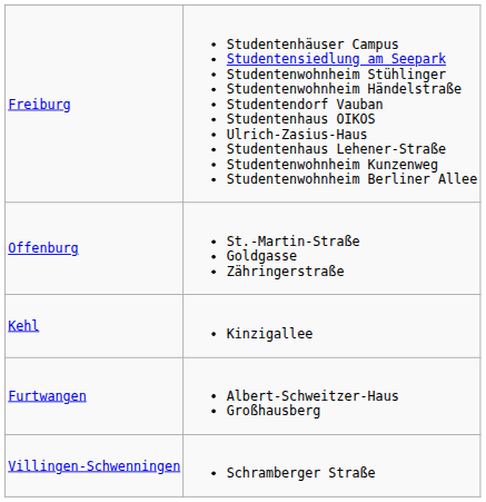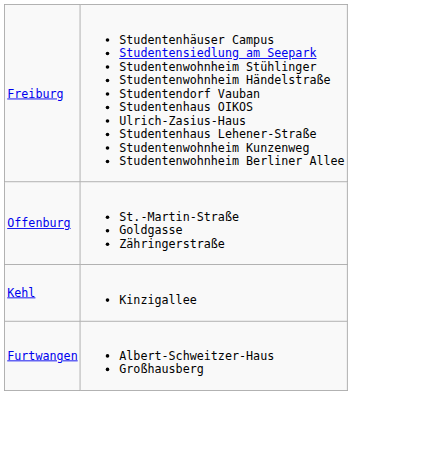 <table class="wikitable">
 <tr>
 <td><a href='#'>Freiburg</a></td>
 <td><br><ul><li>Studentenhäuser Campus</li><li><a href='#'>Studentensiedlung am Seepark</a></li><li>Studentenwohnheim Stühlinger</li><li>Studentenwohnheim Händelstraße</li><li>Studentendorf Vauban</li><li>Studentenhaus OIKOS</li><li>Ulrich-Zasius-Haus</li><li>Studentenhaus Lehener-Straße</li><li>Studentenwohnheim Kunzenweg</li><li>Studentenwohnheim Berliner Allee</li></ul></td>
 </tr>
 <tr>
 <td><a href='#'>Offenburg</a></td>
 <td><br><ul><li>St.-Martin-Straße</li><li>Goldgasse</li><li>Zähringerstraße</li></ul></td>
 </tr>
 <tr>
 <td><a href='#'>Kehl</a></td>
 <td><br><ul><li>Kinzigallee</li></ul></td>
 </tr>
 <tr>
 <td><a href='#'>Furtwangen</a></td>
 <td><br><ul><li>Albert-Schweitzer-Haus</li><li>Großhausberg</li></ul></td>
 </tr>
-<tr>
-<td><a href='#'>Villingen-Schwenningen</a></td>
-<td><br><ul><li>Schramberger Straße</li></ul></td>
-</tr>
 </table>
